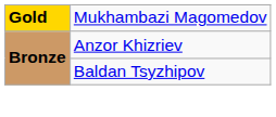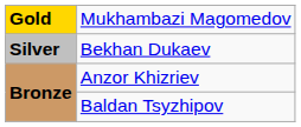 <table class="wikitable">
 <tr>
 <td bgcolor="gold"><strong>Gold</strong></td>
 <td><a href='#'>Mukhambazi Magomedov</a></td>
+</tr>
+<tr>
+<td bgcolor="silver"><strong>Silver</strong></td>
+<td><a href='#'>Bekhan Dukaev</a></td>
 </tr>
 <tr>
 <td rowspan="2" bgcolor="#cc9966"><strong>Bronze</strong></td>
 <td> <a href='#'>Anzor Khizriev</a></td>
 </tr>
 <tr>
 <td> <a href='#'>Baldan Tsyzhipov</a></td>
 </tr>
 </table>
